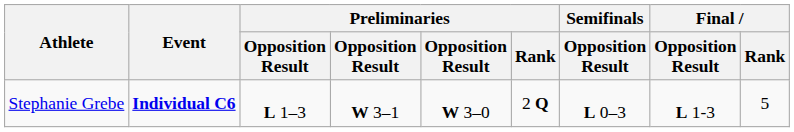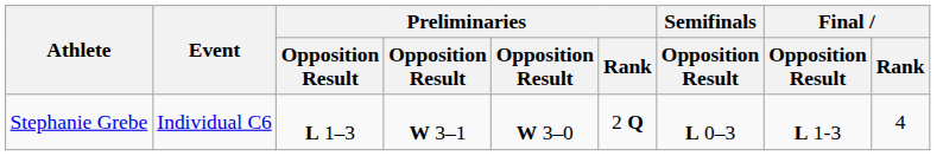 <table class=wikitable>
 <tr>
 <th rowspan="2">Athlete</th>
 <th rowspan="2">Event</th>
 <th colspan="4">Preliminaries</th>
 <th>Semifinals</th>
 <th colspan="2">Final / </th>
 </tr>
 <tr>
 <th>Opposition<br>Result</th>
 <th>Opposition<br>Result</th>
 <th>Opposition<br>Result</th>
 <th>Rank</th>
 <th>Opposition<br>Result</th>
 <th>Opposition<br>Result</th>
 <th>Rank</th>
 </tr>
 <tr>
 <td><a href='#'>Stephanie Grebe</a></td>
-<td><strong><a href='#'>Individual C6</a></strong></td>
+<td><a href='#'>Individual C6</a></td>
 <td align="center"><br><strong>L</strong> 1–3</td>
 <td align="center"><br><strong>W</strong> 3–1</td>
 <td align="center"><br><strong>W</strong> 3–0</td>
 <td align="center">2 <strong>Q</strong></td>
 <td align="center"><br><strong>L</strong> 0–3</td>
 <td align="center"><br><strong>L</strong> 1-3</td>
-<td align="center">5</td>
+<td align="center">4</td>
 </tr>
 </table>
